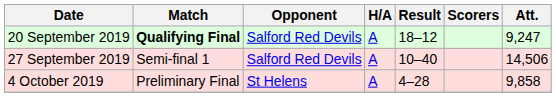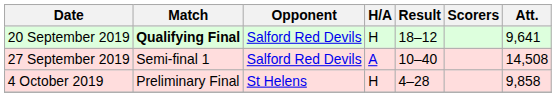 <table class="wikitable" style="font-size:85%;">
 <tr>
 <th>Date</th>
 <th>Match</th>
 <th>Opponent</th>
 <th>H/A</th>
 <th>Result</th>
 <th>Scorers</th>
 <th>Att.</th>
 </tr>
 <tr style="background:#ddffdd">
 <td>20 September 2019</td>
 <td><strong>Qualifying Final</strong></td>
 <td> <a href='#'>Salford Red Devils</a></td>
-<td><a href='#'>A</a></td>
+<td>H</td>
 <td>18–12</td>
 <td></td>
-<td>9,247</td>
+<td>9,641</td>
 </tr>
 <tr style="background:#ffdddd">
 <td>27 September 2019</td>
 <td>Semi-final 1</td>
 <td> <a href='#'>Salford Red Devils</a></td>
 <td><a href='#'>A</a></td>
 <td>10–40</td>
 <td></td>
-<td>14,506</td>
+<td>14,508</td>
 </tr>
 <tr style="background:#ffdddd">
 <td>4 October 2019</td>
 <td>Preliminary Final</td>
 <td> <a href='#'>St Helens</a></td>
-<td><a href='#'>A</a></td>
+<td>H</td>
 <td>4–28</td>
 <td></td>
 <td>9,858</td>
 </tr>
 <tr>
 </tr>
 </table>
